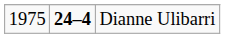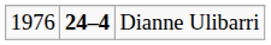 <table class="wikitable">
 <tr>
 </tr>
 <tr>
-<td>1975</td>
+<td>1976</td>
 <td><strong>24–4</strong></td>
 <td>Dianne Ulibarri</td>
 </tr>
 </table>
